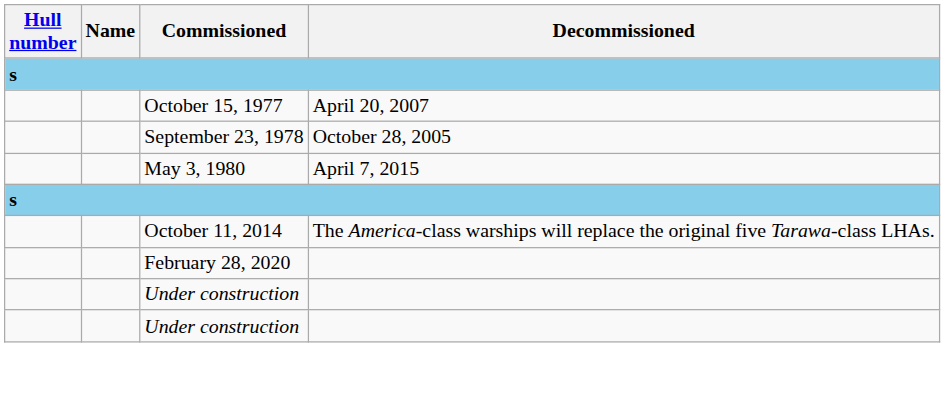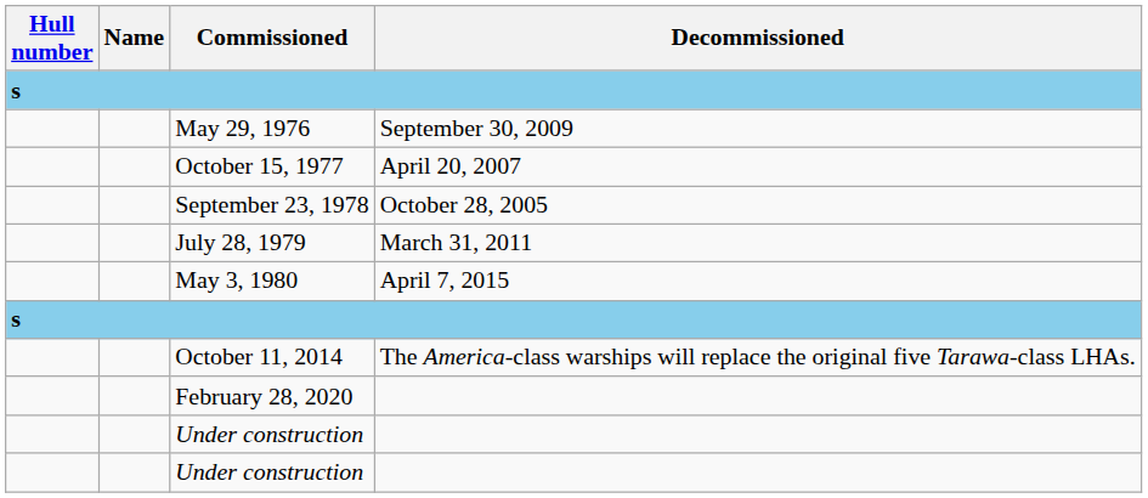 <table class="wikitable" border="1">
 <tr>
 <th><a href='#'>Hull<br>number</a></th>
 <th>Name</th>
 <th>Commissioned</th>
 <th>Decommissioned</th>
 </tr>
 <tr>
 <td colspan="4" style="background:SkyBlue"><strong>s</strong></td>
 </tr>
 <tr>
 <td align="center"></td>
 <td></td>
+<td>May 29, 1976</td>
+<td>September 30, 2009</td>
+</tr>
+<tr>
+<td align="center"></td>
+<td></td>
 <td>October 15, 1977</td>
 <td>April 20, 2007</td>
 </tr>
 <tr>
 <td align="center"></td>
 <td></td>
 <td>September 23, 1978</td>
 <td>October 28, 2005</td>
+</tr>
+<tr>
+<td align="center"></td>
+<td></td>
+<td>July 28, 1979</td>
+<td>March 31, 2011</td>
 </tr>
 <tr>
 <td align="center"></td>
 <td></td>
 <td>May 3, 1980</td>
 <td>April 7, 2015</td>
 </tr>
 <tr>
 <td colspan="4" style="background:SkyBlue"><strong>s</strong></td>
 </tr>
 <tr>
 <td align="center"></td>
 <td></td>
 <td>October 11, 2014</td>
 <td>The <em>America</em>-class warships will replace the original five <em>Tarawa</em>-class LHAs.</td>
 </tr>
 <tr>
 <td align="center"></td>
 <td></td>
 <td>February 28, 2020</td>
 <td></td>
 </tr>
 <tr>
 <td align="center"></td>
 <td></td>
 <td><em>Under construction</em></td>
 <td></td>
 </tr>
 <tr>
 <td align="center"></td>
 <td></td>
 <td><em>Under construction</em></td>
 <td></td>
 </tr>
 </table>
